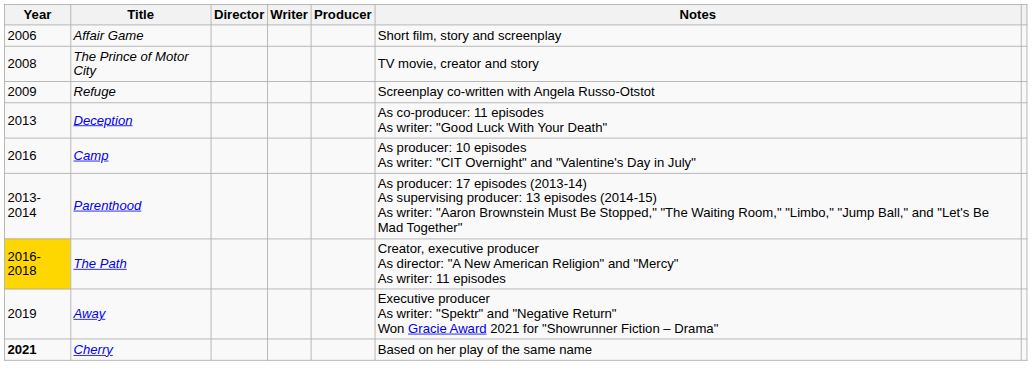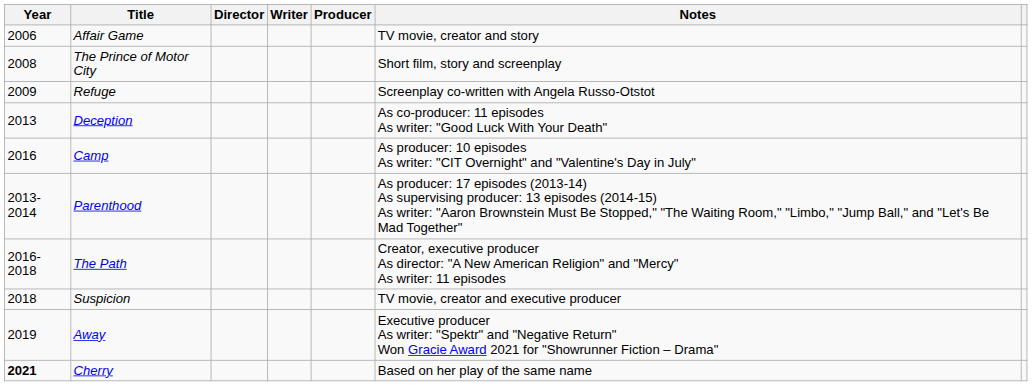 <table class="wikitable">
 <tr>
 <th>Year</th>
 <th>Title</th>
 <th>Director</th>
 <th>Writer</th>
 <th>Producer</th>
 <th>Notes</th>
 <th class="unsortable"></th>
 </tr>
 <tr>
 <td>2006</td>
 <td><em>Affair Game</em></td>
 <td></td>
 <td></td>
 <td></td>
-<td>Short film, story and screenplay</td>
+<td>TV movie, creator and story</td>
 <td></td>
 </tr>
 <tr>
 <td>2008</td>
 <td><em>The Prince of Motor City</em></td>
 <td></td>
 <td></td>
 <td></td>
-<td>TV movie, creator and story</td>
+<td>Short film, story and screenplay</td>
 <td></td>
 </tr>
 <tr>
 <td>2009</td>
 <td><em>Refuge</em></td>
 <td></td>
 <td></td>
 <td></td>
 <td>Screenplay co-written with Angela Russo-Otstot</td>
 <td></td>
 </tr>
 <tr>
 <td>2013</td>
 <td><em><a href='#'>Deception</a></em></td>
 <td></td>
 <td></td>
 <td></td>
 <td>As co-producer: 11 episodes<br>As writer: "Good Luck With Your Death"</td>
 <td></td>
 </tr>
 <tr>
 <td>2016</td>
 <td><em><a href='#'>Camp</a></em></td>
 <td></td>
 <td></td>
 <td></td>
 <td>As producer: 10 episodes<br>As writer: "CIT Overnight" and "Valentine's Day in July"</td>
 <td></td>
 </tr>
 <tr>
 <td>2013-2014</td>
 <td><em><a href='#'>Parenthood</a></em></td>
 <td></td>
 <td></td>
 <td></td>
 <td>As producer: 17 episodes (2013-14)<br>As supervising producer: 13 episodes (2014-15)<br>As writer: "Aaron Brownstein Must Be Stopped," "The Waiting Room," "Limbo," "Jump Ball," and "Let's Be Mad Together"</td>
 <td></td>
 </tr>
 <tr>
-<td style="background: gold;">2016-2018</td>
+<td>2016-2018</td>
 <td><em><a href='#'>The Path</a></em></td>
 <td></td>
 <td></td>
 <td></td>
 <td>Creator, executive producer<br>As director: "A New American Religion" and "Mercy"<br>As writer: 11 episodes</td>
+<td></td>
+</tr>
+<tr>
+<td>2018</td>
+<td><em>Suspicion</em></td>
+<td></td>
+<td></td>
+<td></td>
+<td>TV movie, creator and executive producer</td>
 <td></td>
 </tr>
 <tr>
 <td>2019</td>
 <td><em><a href='#'>Away</a></em></td>
 <td></td>
 <td></td>
 <td></td>
 <td>Executive producer<br>As writer: "Spektr" and "Negative Return"<br>Won <a href='#'>Gracie Award</a> 2021 for "Showrunner Fiction – Drama"</td>
 <td></td>
 </tr>
 <tr>
 <td><strong>2021</strong></td>
 <td><em><a href='#'>Cherry</a></em></td>
 <td></td>
 <td></td>
 <td></td>
 <td>Based on her play of the same name</td>
 <td></td>
 </tr>
 </table>
